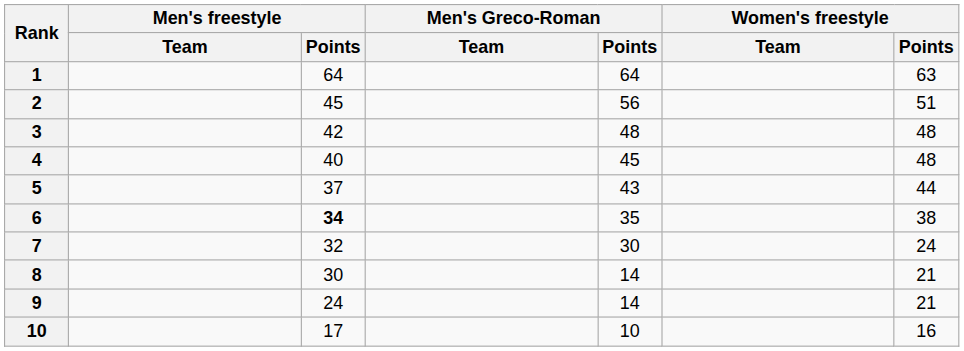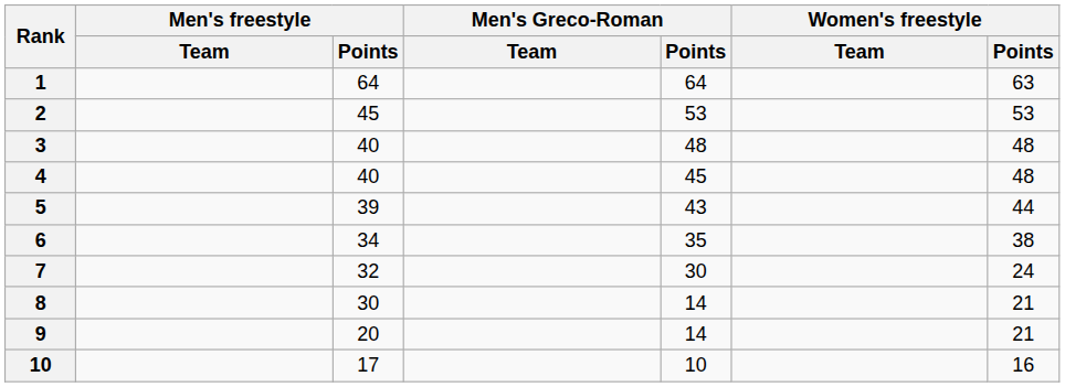 <table class="wikitable" style="text-align:center;">
 <tr>
 <th width=50 rowspan="2">Rank</th>
 <th colspan="2">Men's freestyle</th>
 <th colspan="2">Men's Greco-Roman</th>
 <th colspan="2">Women's freestyle</th>
 </tr>
 <tr>
 <th width=200>Team</th>
 <th width=50>Points</th>
 <th width=200>Team</th>
 <th width=50>Points</th>
 <th width=200>Team</th>
 <th width=50>Points</th>
 </tr>
 <tr>
 <th>1</th>
 <td align=left></td>
 <td>64</td>
 <td align=left></td>
 <td>64</td>
 <td align=left></td>
 <td>63</td>
 </tr>
 <tr>
 <th>2</th>
 <td align=left></td>
 <td>45</td>
 <td align=left></td>
-<td>56</td>
+<td>53</td>
 <td align=left></td>
-<td>51</td>
+<td>53</td>
 </tr>
 <tr>
 <th>3</th>
 <td align=left></td>
-<td>42</td>
+<td>40</td>
 <td align=left></td>
 <td>48</td>
 <td align=left></td>
 <td>48</td>
 </tr>
 <tr>
 <th>4</th>
 <td align=left></td>
 <td>40</td>
 <td align=left></td>
 <td>45</td>
 <td align=left></td>
 <td>48</td>
 </tr>
 <tr>
 <th>5</th>
 <td align=left></td>
-<td>37</td>
+<td>39</td>
 <td align=left></td>
 <td>43</td>
 <td align=left></td>
 <td>44</td>
 </tr>
 <tr>
 <th>6</th>
 <td align=left></td>
-<td><strong>34</strong></td>
+<td>34</td>
 <td align=left></td>
 <td>35</td>
 <td align=left></td>
 <td>38</td>
 </tr>
 <tr>
 <th>7</th>
 <td align=left></td>
 <td>32</td>
 <td align=left></td>
 <td>30</td>
 <td align=left></td>
 <td>24</td>
 </tr>
 <tr>
 <th>8</th>
 <td align=left></td>
 <td>30</td>
 <td align=left></td>
 <td>14</td>
 <td align=left></td>
 <td>21</td>
 </tr>
 <tr>
 <th>9</th>
 <td align=left></td>
-<td>24</td>
+<td>20</td>
 <td align=left></td>
 <td>14</td>
 <td align=left></td>
 <td>21</td>
 </tr>
 <tr>
 <th>10</th>
 <td align=left></td>
 <td>17</td>
 <td align=left></td>
 <td>10</td>
 <td align=left></td>
 <td>16</td>
 </tr>
 </table>
